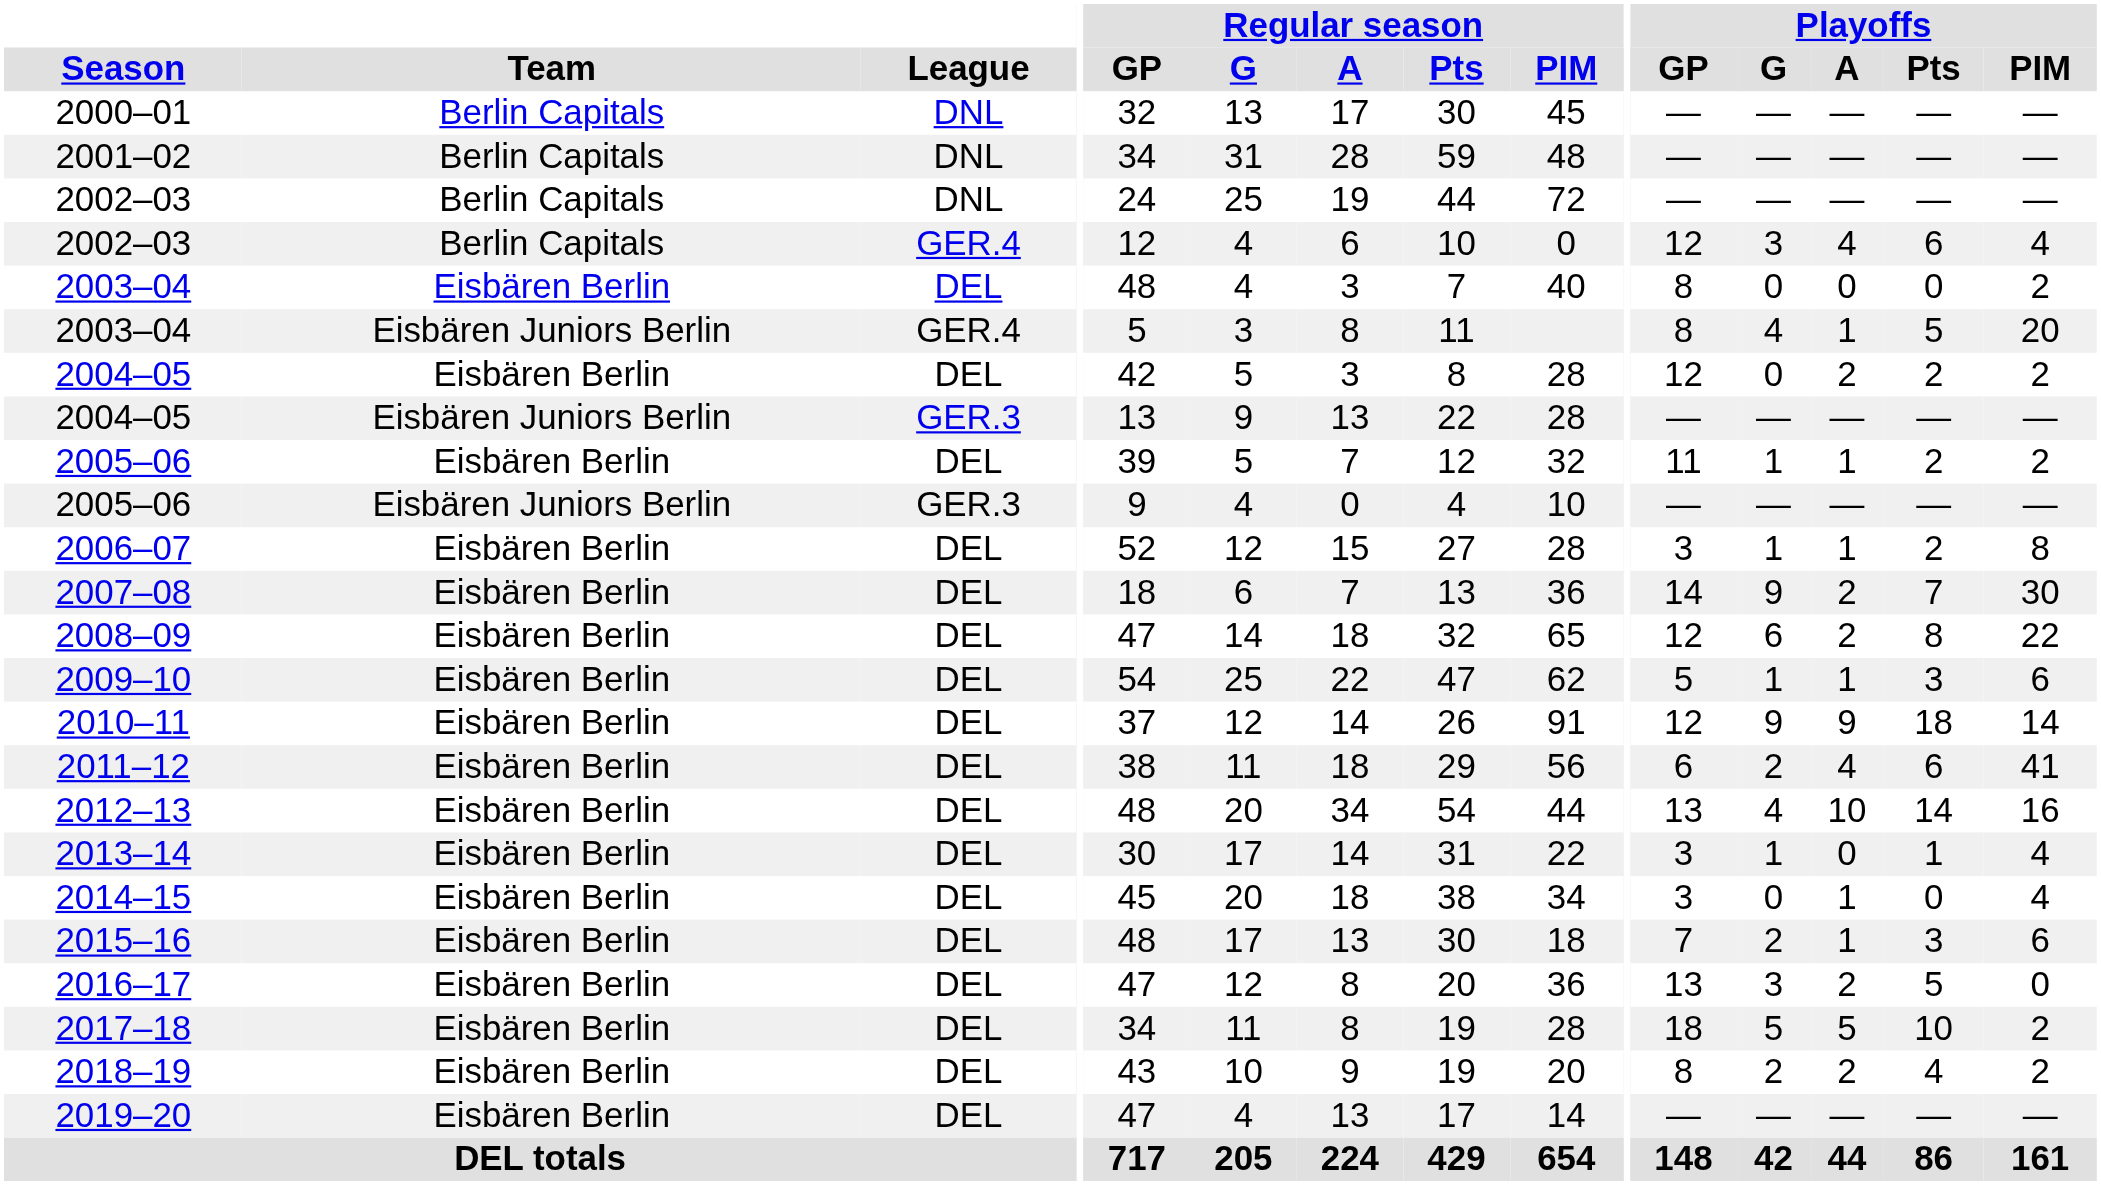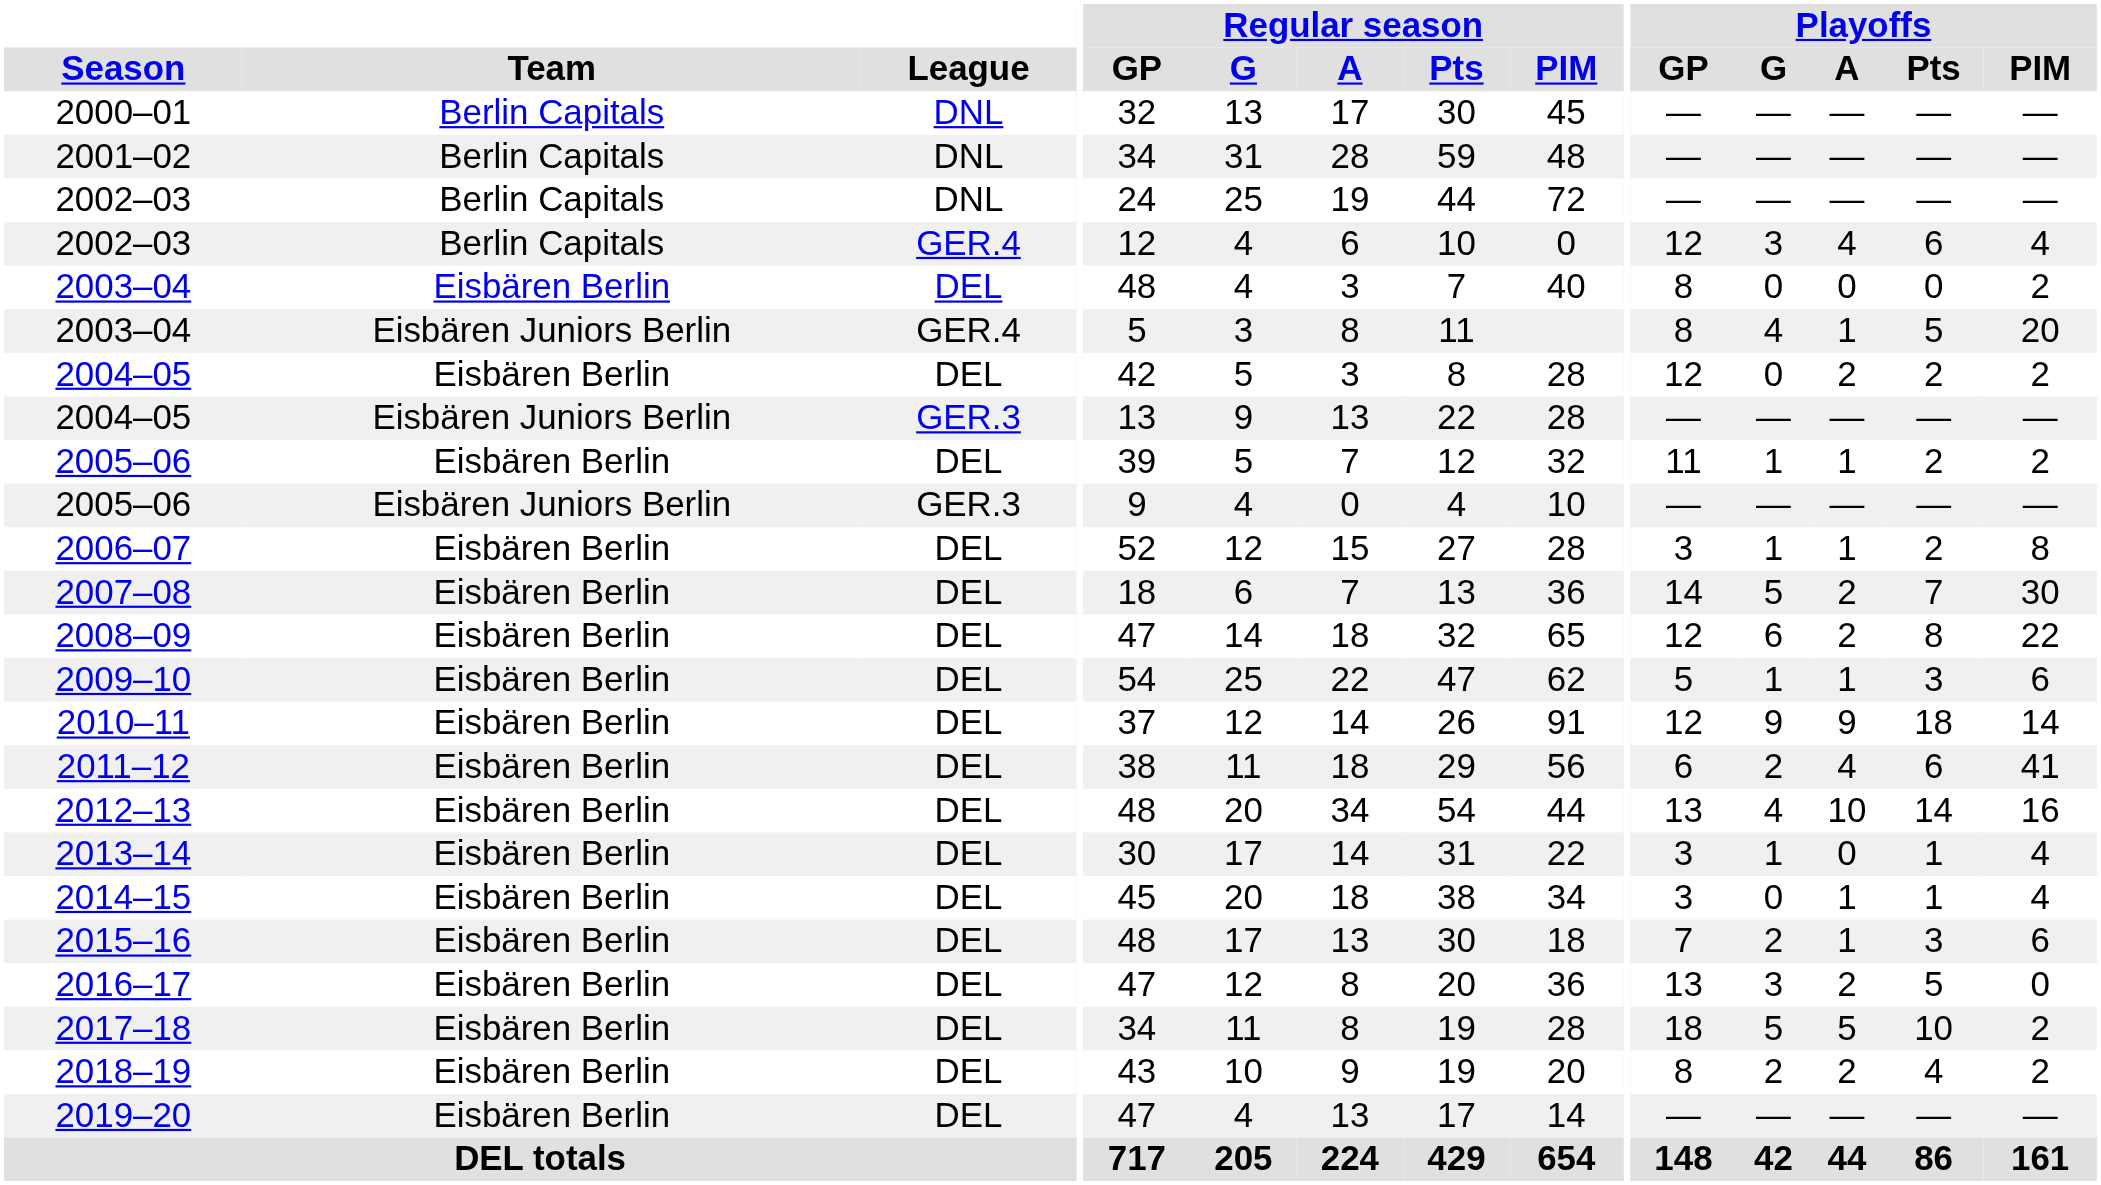 <table border="0" cellpadding="1" cellspacing="0" style="text-align:center; width:60em">
 <tr bgcolor="#e0e0e0">
 <th colspan="3" bgcolor="#ffffff"></th>
 <th rowspan="99" bgcolor="#ffffff"></th>
 <th colspan="5"><a href='#'>Regular season</a></th>
 <th rowspan="99" bgcolor="#ffffff"></th>
 <th colspan="5"><a href='#'>Playoffs</a></th>
 </tr>
 <tr bgcolor="#e0e0e0">
 <th><a href='#'>Season</a></th>
 <th>Team</th>
 <th>League</th>
 <th>GP</th>
 <th><a href='#'>G</a></th>
 <th><a href='#'>A</a></th>
 <th><a href='#'>Pts</a></th>
 <th><a href='#'>PIM</a></th>
 <th>GP</th>
 <th>G</th>
 <th>A</th>
 <th>Pts</th>
 <th>PIM</th>
 </tr>
 <tr>
 <td>2000–01</td>
 <td><a href='#'>Berlin Capitals</a></td>
 <td><a href='#'>DNL</a></td>
 <td>32</td>
 <td>13</td>
 <td>17</td>
 <td>30</td>
 <td>45</td>
 <td>—</td>
 <td>—</td>
 <td>—</td>
 <td>—</td>
 <td>—</td>
 </tr>
 <tr bgcolor="#f0f0f0">
 <td>2001–02</td>
 <td>Berlin Capitals</td>
 <td>DNL</td>
 <td>34</td>
 <td>31</td>
 <td>28</td>
 <td>59</td>
 <td>48</td>
 <td>—</td>
 <td>—</td>
 <td>—</td>
 <td>—</td>
 <td>—</td>
 </tr>
 <tr>
 <td>2002–03</td>
 <td>Berlin Capitals</td>
 <td>DNL</td>
 <td>24</td>
 <td>25</td>
 <td>19</td>
 <td>44</td>
 <td>72</td>
 <td>—</td>
 <td>—</td>
 <td>—</td>
 <td>—</td>
 <td>—</td>
 </tr>
 <tr bgcolor="#f0f0f0">
 <td>2002–03</td>
 <td>Berlin Capitals</td>
 <td><a href='#'>GER.4</a></td>
 <td>12</td>
 <td>4</td>
 <td>6</td>
 <td>10</td>
 <td>0</td>
 <td>12</td>
 <td>3</td>
 <td>4</td>
 <td>6</td>
 <td>4</td>
 </tr>
 <tr>
 <td><a href='#'>2003–04</a></td>
 <td><a href='#'>Eisbären Berlin</a></td>
 <td><a href='#'>DEL</a></td>
 <td>48</td>
 <td>4</td>
 <td>3</td>
 <td>7</td>
 <td>40</td>
 <td>8</td>
 <td>0</td>
 <td>0</td>
 <td>0</td>
 <td>2</td>
 </tr>
 <tr bgcolor="#f0f0f0">
 <td>2003–04</td>
 <td>Eisbären Juniors Berlin</td>
 <td>GER.4</td>
 <td>5</td>
 <td>3</td>
 <td>8</td>
 <td>11</td>
 <td></td>
 <td>8</td>
 <td>4</td>
 <td>1</td>
 <td>5</td>
 <td>20</td>
 </tr>
 <tr>
 <td><a href='#'>2004–05</a></td>
 <td>Eisbären Berlin</td>
 <td>DEL</td>
 <td>42</td>
 <td>5</td>
 <td>3</td>
 <td>8</td>
 <td>28</td>
 <td>12</td>
 <td>0</td>
 <td>2</td>
 <td>2</td>
 <td>2</td>
 </tr>
 <tr bgcolor="#f0f0f0">
 <td>2004–05</td>
 <td>Eisbären Juniors Berlin</td>
 <td><a href='#'>GER.3</a></td>
 <td>13</td>
 <td>9</td>
 <td>13</td>
 <td>22</td>
 <td>28</td>
 <td>—</td>
 <td>—</td>
 <td>—</td>
 <td>—</td>
 <td>—</td>
 </tr>
 <tr>
 <td><a href='#'>2005–06</a></td>
 <td>Eisbären Berlin</td>
 <td>DEL</td>
 <td>39</td>
 <td>5</td>
 <td>7</td>
 <td>12</td>
 <td>32</td>
 <td>11</td>
 <td>1</td>
 <td>1</td>
 <td>2</td>
 <td>2</td>
 </tr>
 <tr bgcolor="#f0f0f0">
 <td>2005–06</td>
 <td>Eisbären Juniors Berlin</td>
 <td>GER.3</td>
 <td>9</td>
 <td>4</td>
 <td>0</td>
 <td>4</td>
 <td>10</td>
 <td>—</td>
 <td>—</td>
 <td>—</td>
 <td>—</td>
 <td>—</td>
 </tr>
 <tr>
 <td><a href='#'>2006–07</a></td>
 <td>Eisbären Berlin</td>
 <td>DEL</td>
 <td>52</td>
 <td>12</td>
 <td>15</td>
 <td>27</td>
 <td>28</td>
 <td>3</td>
 <td>1</td>
 <td>1</td>
 <td>2</td>
 <td>8</td>
 </tr>
 <tr bgcolor="#f0f0f0">
 <td><a href='#'>2007–08</a></td>
 <td>Eisbären Berlin</td>
 <td>DEL</td>
 <td>18</td>
 <td>6</td>
 <td>7</td>
 <td>13</td>
 <td>36</td>
 <td>14</td>
-<td>9</td>
+<td>5</td>
 <td>2</td>
 <td>7</td>
 <td>30</td>
 </tr>
 <tr>
 <td><a href='#'>2008–09</a></td>
 <td>Eisbären Berlin</td>
 <td>DEL</td>
 <td>47</td>
 <td>14</td>
 <td>18</td>
 <td>32</td>
 <td>65</td>
 <td>12</td>
 <td>6</td>
 <td>2</td>
 <td>8</td>
 <td>22</td>
 </tr>
 <tr bgcolor="#f0f0f0">
 <td><a href='#'>2009–10</a></td>
 <td>Eisbären Berlin</td>
 <td>DEL</td>
 <td>54</td>
 <td>25</td>
 <td>22</td>
 <td>47</td>
 <td>62</td>
 <td>5</td>
 <td>1</td>
 <td>1</td>
 <td>3</td>
 <td>6</td>
 </tr>
 <tr>
 <td><a href='#'>2010–11</a></td>
 <td>Eisbären Berlin</td>
 <td>DEL</td>
 <td>37</td>
 <td>12</td>
 <td>14</td>
 <td>26</td>
 <td>91</td>
 <td>12</td>
 <td>9</td>
 <td>9</td>
 <td>18</td>
 <td>14</td>
 </tr>
 <tr bgcolor="#f0f0f0">
 <td><a href='#'>2011–12</a></td>
 <td>Eisbären Berlin</td>
 <td>DEL</td>
 <td>38</td>
 <td>11</td>
 <td>18</td>
 <td>29</td>
 <td>56</td>
 <td>6</td>
 <td>2</td>
 <td>4</td>
 <td>6</td>
 <td>41</td>
 </tr>
 <tr>
 <td><a href='#'>2012–13</a></td>
 <td>Eisbären Berlin</td>
 <td>DEL</td>
 <td>48</td>
 <td>20</td>
 <td>34</td>
 <td>54</td>
 <td>44</td>
 <td>13</td>
 <td>4</td>
 <td>10</td>
 <td>14</td>
 <td>16</td>
 </tr>
 <tr bgcolor="#f0f0f0">
 <td><a href='#'>2013–14</a></td>
 <td>Eisbären Berlin</td>
 <td>DEL</td>
 <td>30</td>
 <td>17</td>
 <td>14</td>
 <td>31</td>
 <td>22</td>
 <td>3</td>
 <td>1</td>
 <td>0</td>
 <td>1</td>
 <td>4</td>
 </tr>
 <tr>
 <td><a href='#'>2014–15</a></td>
 <td>Eisbären Berlin</td>
 <td>DEL</td>
 <td>45</td>
 <td>20</td>
 <td>18</td>
 <td>38</td>
 <td>34</td>
 <td>3</td>
 <td>0</td>
 <td>1</td>
-<td>0</td>
+<td>1</td>
 <td>4</td>
 </tr>
 <tr bgcolor="#f0f0f0">
 <td><a href='#'>2015–16</a></td>
 <td>Eisbären Berlin</td>
 <td>DEL</td>
 <td>48</td>
 <td>17</td>
 <td>13</td>
 <td>30</td>
 <td>18</td>
 <td>7</td>
 <td>2</td>
 <td>1</td>
 <td>3</td>
 <td>6</td>
 </tr>
 <tr>
 <td><a href='#'>2016–17</a></td>
 <td>Eisbären Berlin</td>
 <td>DEL</td>
 <td>47</td>
 <td>12</td>
 <td>8</td>
 <td>20</td>
 <td>36</td>
 <td>13</td>
 <td>3</td>
 <td>2</td>
 <td>5</td>
 <td>0</td>
 </tr>
 <tr bgcolor="#f0f0f0">
 <td><a href='#'>2017–18</a></td>
 <td>Eisbären Berlin</td>
 <td>DEL</td>
 <td>34</td>
 <td>11</td>
 <td>8</td>
 <td>19</td>
 <td>28</td>
 <td>18</td>
 <td>5</td>
 <td>5</td>
 <td>10</td>
 <td>2</td>
 </tr>
 <tr>
 <td><a href='#'>2018–19</a></td>
 <td>Eisbären Berlin</td>
 <td>DEL</td>
 <td>43</td>
 <td>10</td>
 <td>9</td>
 <td>19</td>
 <td>20</td>
 <td>8</td>
 <td>2</td>
 <td>2</td>
 <td>4</td>
 <td>2</td>
 </tr>
 <tr bgcolor="#f0f0f0">
 <td><a href='#'>2019–20</a></td>
 <td>Eisbären Berlin</td>
 <td>DEL</td>
 <td>47</td>
 <td>4</td>
 <td>13</td>
 <td>17</td>
 <td>14</td>
 <td>—</td>
 <td>—</td>
 <td>—</td>
 <td>—</td>
 <td>—</td>
 </tr>
 <tr bgcolor="#e0e0e0">
 <th colspan="3">DEL totals</th>
 <th>717</th>
 <th>205</th>
 <th>224</th>
 <th>429</th>
 <th>654</th>
 <th>148</th>
 <th>42</th>
 <th>44</th>
 <th>86</th>
 <th>161</th>
 </tr>
 </table>
